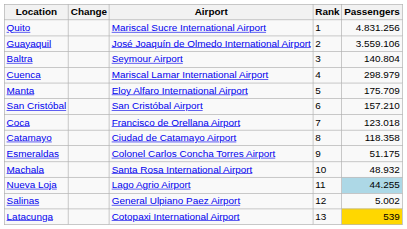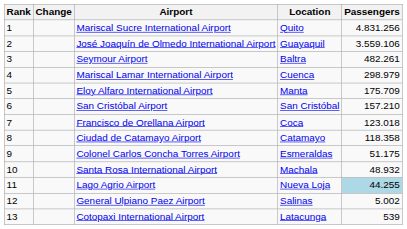 <table class="wikitable sortable">
 <tr>
-<th>Location</th>
+<th>Rank</th>
 <th>Change</th>
 <th>Airport</th>
-<th>Rank</th>
+<th>Location</th>
 <th>Passengers</th>
 </tr>
 <tr>
-<td><a href='#'>Quito</a></td>
+<td>1</td>
 <td></td>
 <td><a href='#'>Mariscal Sucre International Airport</a></td>
-<td>1</td>
+<td><a href='#'>Quito</a></td>
 <td align="right">4.831.256</td>
 </tr>
 <tr>
-<td><a href='#'>Guayaquil</a></td>
+<td>2</td>
 <td></td>
 <td><a href='#'>José Joaquín de Olmedo International Airport</a></td>
-<td>2</td>
+<td><a href='#'>Guayaquil</a></td>
 <td align="right">3.559.106</td>
 </tr>
 <tr>
-<td><a href='#'>Baltra</a></td>
+<td>3</td>
 <td></td>
 <td><a href='#'>Seymour Airport</a></td>
-<td>3</td>
-<td align="right">140.804</td>
+<td><a href='#'>Baltra</a></td>
+<td align="right">482.261</td>
 </tr>
 <tr>
-<td><a href='#'>Cuenca</a></td>
+<td>4</td>
 <td></td>
 <td><a href='#'>Mariscal Lamar International Airport</a></td>
-<td>4</td>
+<td><a href='#'>Cuenca</a></td>
 <td align="right">298.979</td>
 </tr>
 <tr>
-<td><a href='#'>Manta</a></td>
+<td>5</td>
 <td></td>
 <td><a href='#'>Eloy Alfaro International Airport</a></td>
-<td>5</td>
+<td><a href='#'>Manta</a></td>
 <td align="right">175.709</td>
 </tr>
 <tr>
-<td><a href='#'>San Cristóbal</a></td>
+<td>6</td>
 <td></td>
 <td><a href='#'>San Cristóbal Airport</a></td>
-<td>6</td>
+<td><a href='#'>San Cristóbal</a></td>
 <td align="right">157.210</td>
 </tr>
 <tr>
-<td><a href='#'>Coca</a></td>
+<td>7</td>
 <td></td>
 <td><a href='#'>Francisco de Orellana Airport</a></td>
-<td>7</td>
+<td><a href='#'>Coca</a></td>
 <td align="right">123.018</td>
 </tr>
 <tr>
-<td><a href='#'>Catamayo</a></td>
+<td>8</td>
 <td></td>
 <td><a href='#'>Ciudad de Catamayo Airport</a></td>
-<td>8</td>
+<td><a href='#'>Catamayo</a></td>
 <td align="right">118.358</td>
 </tr>
 <tr>
-<td><a href='#'>Esmeraldas</a></td>
+<td>9</td>
 <td></td>
 <td><a href='#'>Colonel Carlos Concha Torres Airport</a></td>
-<td>9</td>
+<td><a href='#'>Esmeraldas</a></td>
 <td align="right">51.175</td>
 </tr>
 <tr>
-<td><a href='#'>Machala</a></td>
+<td>10</td>
 <td></td>
 <td><a href='#'>Santa Rosa International Airport</a></td>
-<td>10</td>
+<td><a href='#'>Machala</a></td>
 <td align="right">48.932</td>
 </tr>
 <tr>
-<td><a href='#'>Nueva Loja</a></td>
+<td>11</td>
 <td></td>
 <td><a href='#'>Lago Agrio Airport</a></td>
-<td>11</td>
+<td><a href='#'>Nueva Loja</a></td>
 <td align="right" style="background: lightblue;">44.255</td>
 </tr>
 <tr>
-<td><a href='#'>Salinas</a></td>
+<td>12</td>
 <td></td>
 <td><a href='#'>General Ulpiano Paez Airport</a></td>
-<td>12</td>
+<td><a href='#'>Salinas</a></td>
 <td align="right">5.002</td>
 </tr>
 <tr>
-<td><a href='#'>Latacunga</a></td>
+<td>13</td>
 <td></td>
 <td><a href='#'>Cotopaxi International Airport</a></td>
-<td>13</td>
-<td align="right" style="background: gold;">539</td>
+<td><a href='#'>Latacunga</a></td>
+<td align="right">539</td>
 </tr>
 </table>
